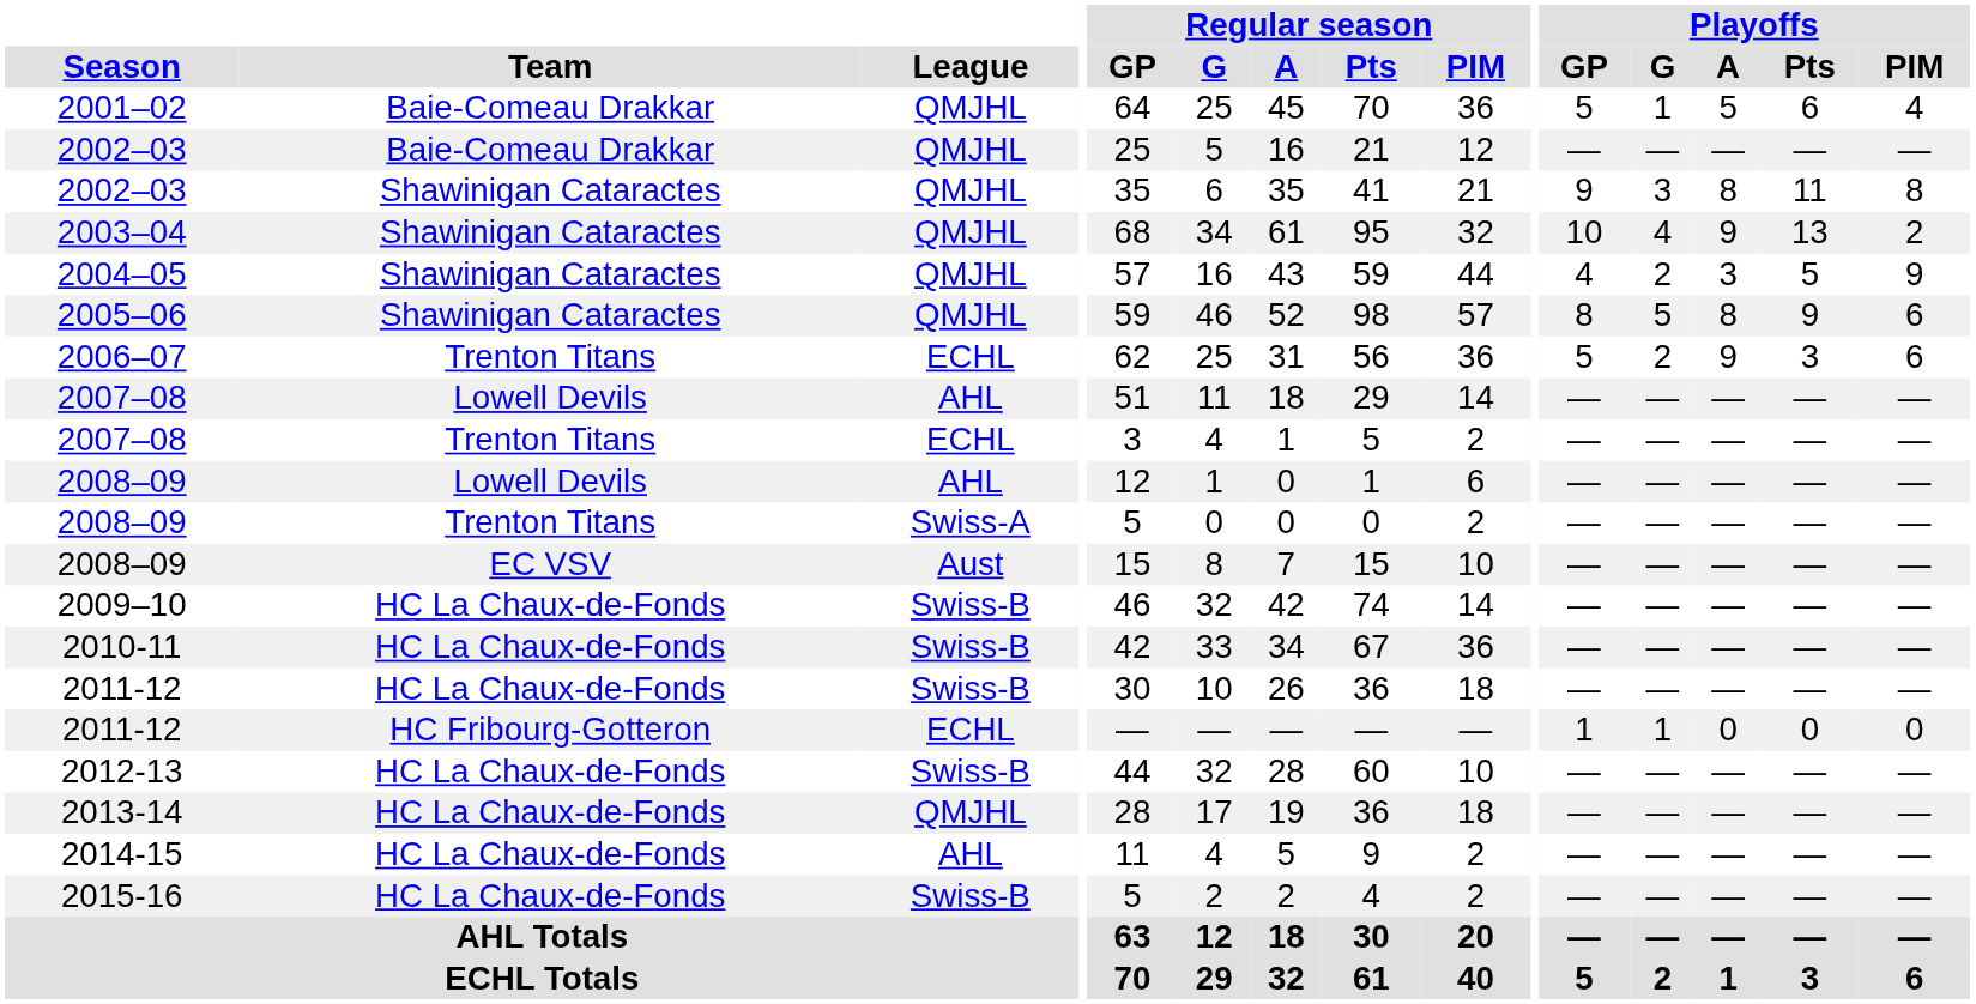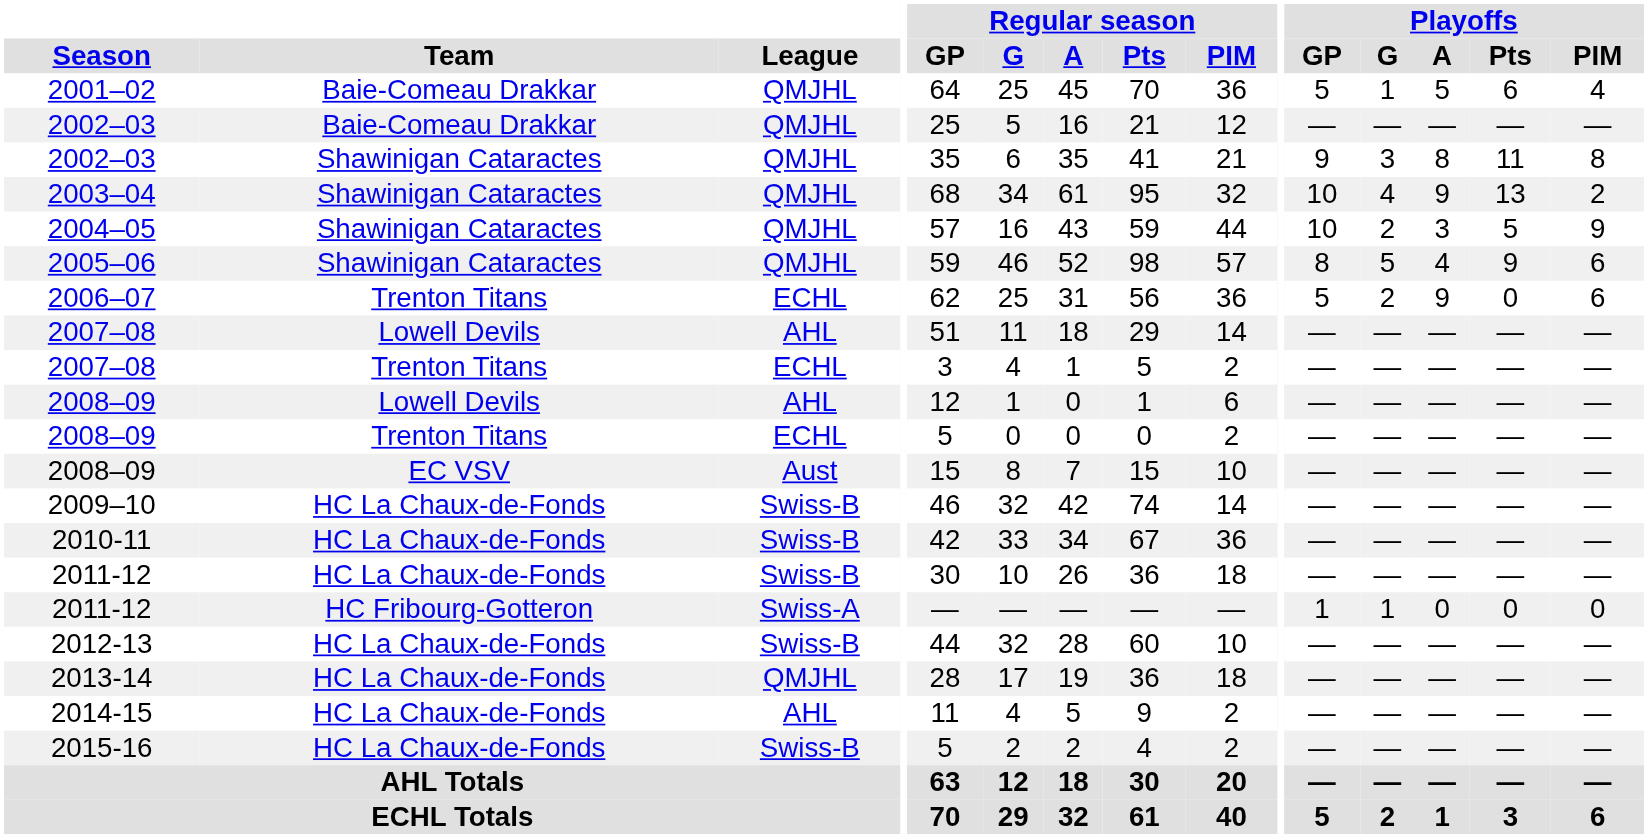 <table border="0" cellpadding="1" cellspacing="0" style="text-align:center; width:75%">
 <tr bgcolor="#e0e0e0">
 <th colspan="3" bgcolor="#ffffff"></th>
 <th rowspan="99" bgcolor="#ffffff"></th>
 <th colspan="5"><a href='#'>Regular season</a></th>
 <th rowspan="99" bgcolor="#ffffff"></th>
 <th colspan="5"><a href='#'>Playoffs</a></th>
 </tr>
 <tr bgcolor="#e0e0e0">
 <th><a href='#'>Season</a></th>
 <th>Team</th>
 <th>League</th>
 <th>GP</th>
 <th><a href='#'>G</a></th>
 <th><a href='#'>A</a></th>
 <th><a href='#'>Pts</a></th>
 <th><a href='#'>PIM</a></th>
 <th>GP</th>
 <th>G</th>
 <th>A</th>
 <th>Pts</th>
 <th>PIM</th>
 </tr>
 <tr ALIGN="center">
 <td><a href='#'>2001–02</a></td>
 <td><a href='#'>Baie-Comeau Drakkar</a></td>
 <td><a href='#'>QMJHL</a></td>
 <td>64</td>
 <td>25</td>
 <td>45</td>
 <td>70</td>
 <td>36</td>
 <td>5</td>
 <td>1</td>
 <td>5</td>
 <td>6</td>
 <td>4</td>
 </tr>
 <tr ALIGN="center" bgcolor="#f0f0f0">
 <td><a href='#'>2002–03</a></td>
 <td><a href='#'>Baie-Comeau Drakkar</a></td>
 <td><a href='#'>QMJHL</a></td>
 <td>25</td>
 <td>5</td>
 <td>16</td>
 <td>21</td>
 <td>12</td>
 <td>—</td>
 <td>—</td>
 <td>—</td>
 <td>—</td>
 <td>—</td>
 </tr>
 <tr ALIGN="center">
 <td><a href='#'>2002–03</a></td>
 <td><a href='#'>Shawinigan Cataractes</a></td>
 <td><a href='#'>QMJHL</a></td>
 <td>35</td>
 <td>6</td>
 <td>35</td>
 <td>41</td>
 <td>21</td>
 <td>9</td>
 <td>3</td>
 <td>8</td>
 <td>11</td>
 <td>8</td>
 </tr>
 <tr ALIGN="center" bgcolor="#f0f0f0">
 <td><a href='#'>2003–04</a></td>
 <td><a href='#'>Shawinigan Cataractes</a></td>
 <td><a href='#'>QMJHL</a></td>
 <td>68</td>
 <td>34</td>
 <td>61</td>
 <td>95</td>
 <td>32</td>
 <td>10</td>
 <td>4</td>
 <td>9</td>
 <td>13</td>
 <td>2</td>
 </tr>
 <tr ALIGN="center">
 <td><a href='#'>2004–05</a></td>
 <td><a href='#'>Shawinigan Cataractes</a></td>
 <td><a href='#'>QMJHL</a></td>
 <td>57</td>
 <td>16</td>
 <td>43</td>
 <td>59</td>
 <td>44</td>
-<td>4</td>
+<td>10</td>
 <td>2</td>
 <td>3</td>
 <td>5</td>
 <td>9</td>
 </tr>
 <tr ALIGN="center" bgcolor="#f0f0f0">
 <td><a href='#'>2005–06</a></td>
 <td><a href='#'>Shawinigan Cataractes</a></td>
 <td><a href='#'>QMJHL</a></td>
 <td>59</td>
 <td>46</td>
 <td>52</td>
 <td>98</td>
 <td>57</td>
 <td>8</td>
 <td>5</td>
-<td>8</td>
+<td>4</td>
 <td>9</td>
 <td>6</td>
 </tr>
 <tr ALIGN="center">
 <td><a href='#'>2006–07</a></td>
 <td><a href='#'>Trenton Titans</a></td>
 <td><a href='#'>ECHL</a></td>
 <td>62</td>
 <td>25</td>
 <td>31</td>
 <td>56</td>
 <td>36</td>
 <td>5</td>
 <td>2</td>
 <td>9</td>
-<td>3</td>
+<td>0</td>
 <td>6</td>
 </tr>
 <tr ALIGN="center" bgcolor="#f0f0f0">
 <td><a href='#'>2007–08</a></td>
 <td><a href='#'>Lowell Devils</a></td>
 <td><a href='#'>AHL</a></td>
 <td>51</td>
 <td>11</td>
 <td>18</td>
 <td>29</td>
 <td>14</td>
 <td>—</td>
 <td>—</td>
 <td>—</td>
 <td>—</td>
 <td>—</td>
 </tr>
 <tr ALIGN="center">
 <td><a href='#'>2007–08</a></td>
 <td><a href='#'>Trenton Titans</a></td>
 <td><a href='#'>ECHL</a></td>
 <td>3</td>
 <td>4</td>
 <td>1</td>
 <td>5</td>
 <td>2</td>
 <td>—</td>
 <td>—</td>
 <td>—</td>
 <td>—</td>
 <td>—</td>
 </tr>
 <tr ALIGN="center" bgcolor="#f0f0f0">
 <td><a href='#'>2008–09</a></td>
 <td><a href='#'>Lowell Devils</a></td>
 <td><a href='#'>AHL</a></td>
 <td>12</td>
 <td>1</td>
 <td>0</td>
 <td>1</td>
 <td>6</td>
 <td>—</td>
 <td>—</td>
 <td>—</td>
 <td>—</td>
 <td>—</td>
 </tr>
 <tr ALIGN="center">
 <td><a href='#'>2008–09</a></td>
 <td><a href='#'>Trenton Titans</a></td>
-<td><a href='#'>Swiss-A</a></td>
+<td><a href='#'>ECHL</a></td>
 <td>5</td>
 <td>0</td>
 <td>0</td>
 <td>0</td>
 <td>2</td>
 <td>—</td>
 <td>—</td>
 <td>—</td>
 <td>—</td>
 <td>—</td>
 </tr>
 <tr ALIGN="center" bgcolor="#f0f0f0">
 <td>2008–09</td>
 <td><a href='#'>EC VSV</a></td>
 <td><a href='#'>Aust</a></td>
 <td>15</td>
 <td>8</td>
 <td>7</td>
 <td>15</td>
 <td>10</td>
 <td>—</td>
 <td>—</td>
 <td>—</td>
 <td>—</td>
 <td>—</td>
 </tr>
 <tr ALIGN="center">
 <td>2009–10</td>
 <td><a href='#'>HC La Chaux-de-Fonds</a></td>
 <td><a href='#'>Swiss-B</a></td>
 <td>46</td>
 <td>32</td>
 <td>42</td>
 <td>74</td>
 <td>14</td>
 <td>—</td>
 <td>—</td>
 <td>—</td>
 <td>—</td>
 <td>—</td>
 </tr>
 <tr ALIGN="center" bgcolor="#f0f0f0">
 <td>2010-11</td>
 <td><a href='#'>HC La Chaux-de-Fonds</a></td>
 <td><a href='#'>Swiss-B</a></td>
 <td>42</td>
 <td>33</td>
 <td>34</td>
 <td>67</td>
 <td>36</td>
 <td>—</td>
 <td>—</td>
 <td>—</td>
 <td>—</td>
 <td>—</td>
 </tr>
 <tr ALIGN="center">
 <td>2011-12</td>
 <td><a href='#'>HC La Chaux-de-Fonds</a></td>
 <td><a href='#'>Swiss-B</a></td>
 <td>30</td>
 <td>10</td>
 <td>26</td>
 <td>36</td>
 <td>18</td>
 <td>—</td>
 <td>—</td>
 <td>—</td>
 <td>—</td>
 <td>—</td>
 </tr>
 <tr ALIGN="center" bgcolor="#f0f0f0">
 <td>2011-12</td>
 <td><a href='#'>HC Fribourg-Gotteron</a></td>
-<td><a href='#'>ECHL</a></td>
+<td><a href='#'>Swiss-A</a></td>
 <td>—</td>
 <td>—</td>
 <td>—</td>
 <td>—</td>
 <td>—</td>
 <td>1</td>
 <td>1</td>
 <td>0</td>
 <td>0</td>
 <td>0</td>
 </tr>
 <tr ALIGN="center">
 <td>2012-13</td>
 <td><a href='#'>HC La Chaux-de-Fonds</a></td>
 <td><a href='#'>Swiss-B</a></td>
 <td>44</td>
 <td>32</td>
 <td>28</td>
 <td>60</td>
 <td>10</td>
 <td>—</td>
 <td>—</td>
 <td>—</td>
 <td>—</td>
 <td>—</td>
 </tr>
 <tr ALIGN="center" bgcolor="#f0f0f0">
 <td>2013-14</td>
 <td><a href='#'>HC La Chaux-de-Fonds</a></td>
 <td><a href='#'>QMJHL</a></td>
 <td>28</td>
 <td>17</td>
 <td>19</td>
 <td>36</td>
 <td>18</td>
 <td>—</td>
 <td>—</td>
 <td>—</td>
 <td>—</td>
 <td>—</td>
 </tr>
 <tr ALIGN="center">
 <td>2014-15</td>
 <td><a href='#'>HC La Chaux-de-Fonds</a></td>
 <td><a href='#'>AHL</a></td>
 <td>11</td>
 <td>4</td>
 <td>5</td>
 <td>9</td>
 <td>2</td>
 <td>—</td>
 <td>—</td>
 <td>—</td>
 <td>—</td>
 <td>—</td>
 </tr>
 <tr ALIGN="center" bgcolor="#f0f0f0">
 <td>2015-16</td>
 <td><a href='#'>HC La Chaux-de-Fonds</a></td>
 <td><a href='#'>Swiss-B</a></td>
 <td>5</td>
 <td>2</td>
 <td>2</td>
 <td>4</td>
 <td>2</td>
 <td>—</td>
 <td>—</td>
 <td>—</td>
 <td>—</td>
 <td>—</td>
 </tr>
 <tr bgcolor="#e0e0e0">
 <th colspan="3">AHL Totals</th>
 <th>63</th>
 <th>12</th>
 <th>18</th>
 <th>30</th>
 <th>20</th>
 <th>—</th>
 <th>—</th>
 <th>—</th>
 <th>—</th>
 <th>—</th>
 </tr>
 <tr bgcolor="#e0e0e0">
 <th colspan="3">ECHL Totals</th>
 <th>70</th>
 <th>29</th>
 <th>32</th>
 <th>61</th>
 <th>40</th>
 <th>5</th>
 <th>2</th>
 <th>1</th>
 <th>3</th>
 <th>6</th>
 </tr>
 </table>
